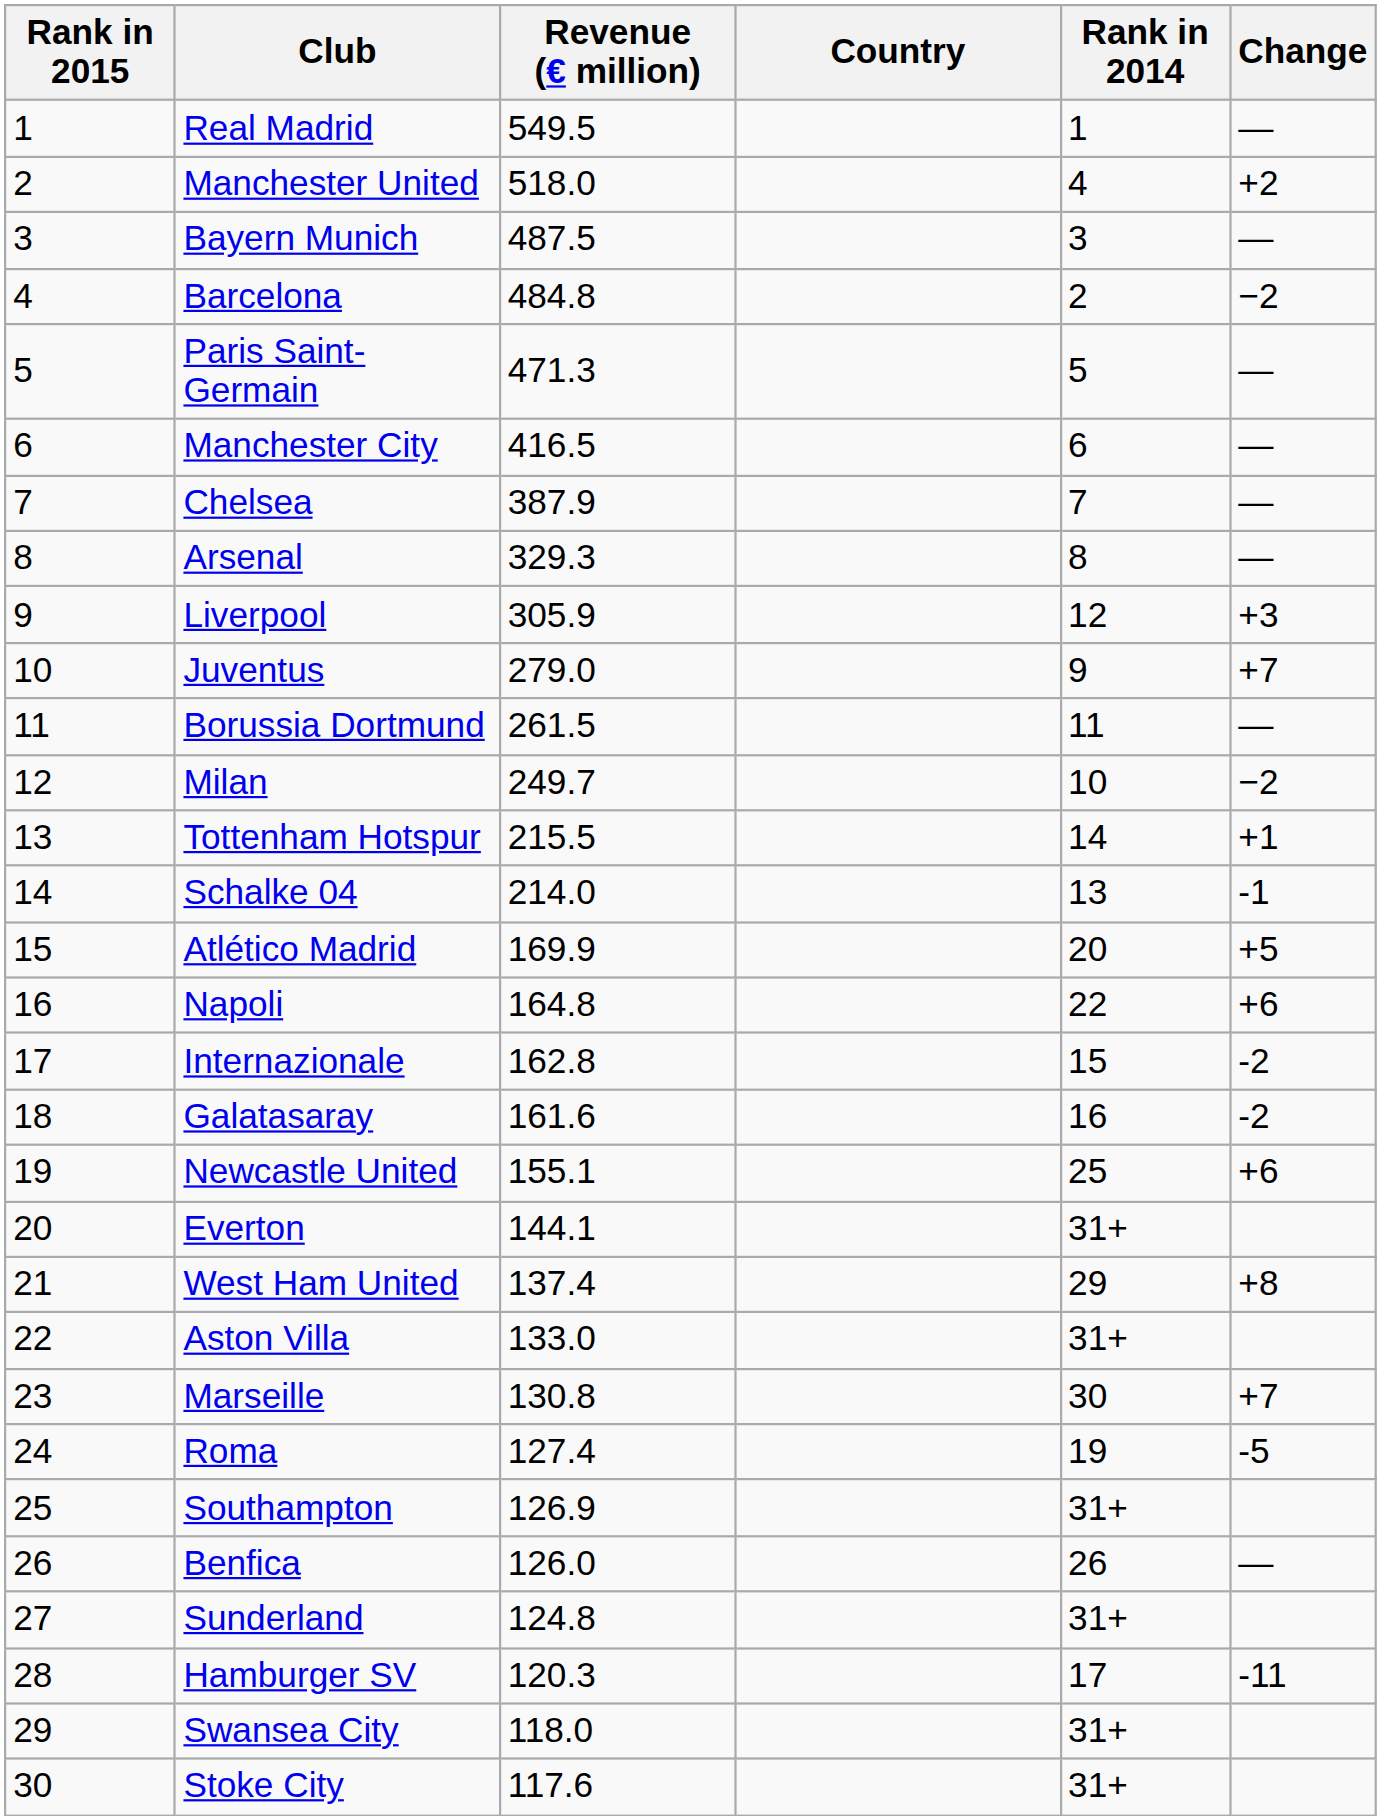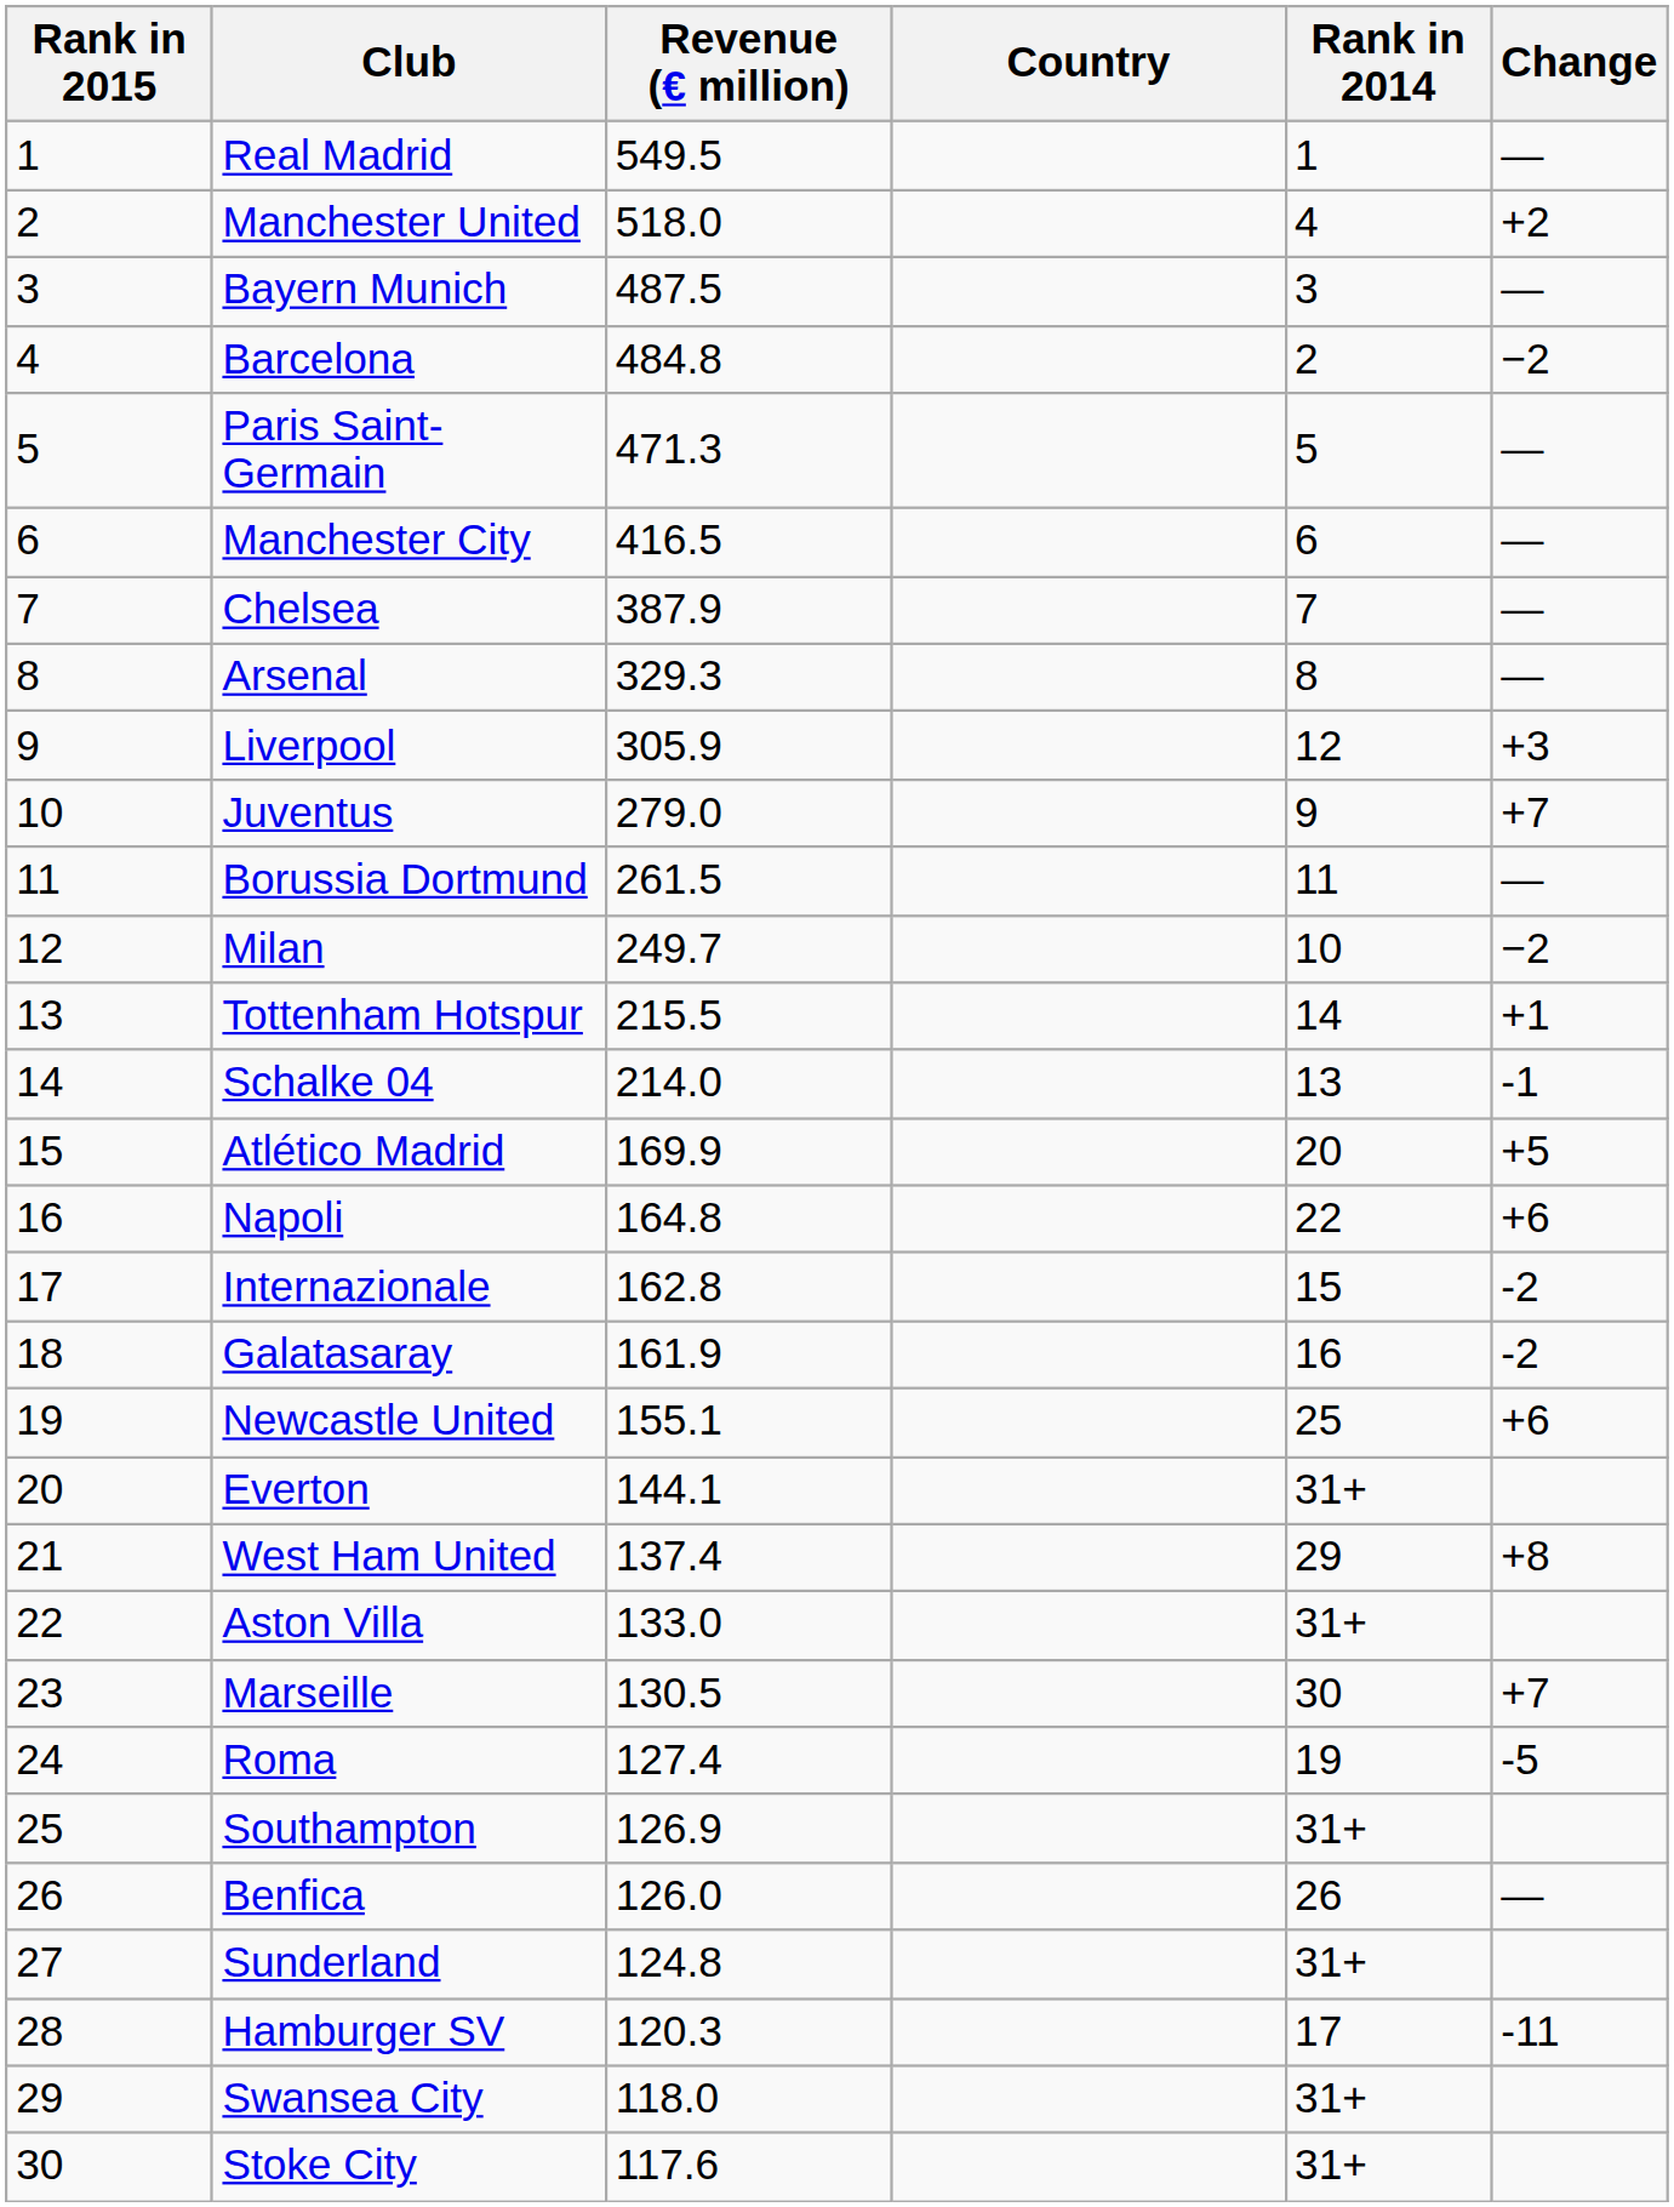 <table class="wikitable sortable">
 <tr>
 <th scope="col" width=70>Rank in<br>2015</th>
 <th scope="col" width=140>Club</th>
 <th scope="col" width=100>Revenue <br>(<a href='#'>€</a> million)</th>
 <th scope="col" width=140>Country</th>
 <th scope="col" width=70>Rank in<br>2014</th>
 <th scope="col" width=50>Change</th>
 </tr>
 <tr>
 <td>1</td>
 <td><a href='#'>Real Madrid</a></td>
 <td>549.5</td>
 <td></td>
 <td>1</td>
 <td> —</td>
 </tr>
 <tr>
 <td>2</td>
 <td><a href='#'>Manchester United</a></td>
 <td>518.0</td>
 <td></td>
 <td>4</td>
 <td> +2</td>
 </tr>
 <tr>
 <td>3</td>
 <td><a href='#'>Bayern Munich</a></td>
 <td>487.5</td>
 <td></td>
 <td>3</td>
 <td> —</td>
 </tr>
 <tr>
 <td>4</td>
 <td><a href='#'>Barcelona</a></td>
 <td>484.8</td>
 <td></td>
 <td>2</td>
 <td> −2</td>
 </tr>
 <tr>
 <td>5</td>
 <td><a href='#'>Paris Saint-Germain</a></td>
 <td>471.3</td>
 <td></td>
 <td>5</td>
 <td> —</td>
 </tr>
 <tr>
 <td>6</td>
 <td><a href='#'>Manchester City</a></td>
 <td>416.5</td>
 <td></td>
 <td>6</td>
 <td> —</td>
 </tr>
 <tr>
 <td>7</td>
 <td><a href='#'>Chelsea</a></td>
 <td>387.9</td>
 <td></td>
 <td>7</td>
 <td> —</td>
 </tr>
 <tr>
 <td>8</td>
 <td><a href='#'>Arsenal</a></td>
 <td>329.3</td>
 <td></td>
 <td>8</td>
 <td> —</td>
 </tr>
 <tr>
 <td>9</td>
 <td><a href='#'>Liverpool</a></td>
 <td>305.9</td>
 <td></td>
 <td>12</td>
 <td> +3</td>
 </tr>
 <tr>
 <td>10</td>
 <td><a href='#'>Juventus</a></td>
 <td>279.0</td>
 <td></td>
 <td>9</td>
 <td> +7</td>
 </tr>
 <tr>
 <td>11</td>
 <td><a href='#'>Borussia Dortmund</a></td>
 <td>261.5</td>
 <td></td>
 <td>11</td>
 <td> —</td>
 </tr>
 <tr>
 <td>12</td>
 <td><a href='#'>Milan</a></td>
 <td>249.7</td>
 <td></td>
 <td>10</td>
 <td> −2</td>
 </tr>
 <tr>
 <td>13</td>
 <td><a href='#'>Tottenham Hotspur</a></td>
 <td>215.5</td>
 <td></td>
 <td>14</td>
 <td> +1</td>
 </tr>
 <tr>
 <td>14</td>
 <td><a href='#'>Schalke 04</a></td>
 <td>214.0</td>
 <td></td>
 <td>13</td>
 <td> -1</td>
 </tr>
 <tr>
 <td>15</td>
 <td><a href='#'>Atlético Madrid</a></td>
 <td>169.9</td>
 <td></td>
 <td>20</td>
 <td> +5</td>
 </tr>
 <tr>
 <td>16</td>
 <td><a href='#'>Napoli</a></td>
 <td>164.8</td>
 <td></td>
 <td>22</td>
 <td> +6</td>
 </tr>
 <tr>
 <td>17</td>
 <td><a href='#'>Internazionale</a></td>
 <td>162.8</td>
 <td></td>
 <td>15</td>
 <td> -2</td>
 </tr>
 <tr>
 <td>18</td>
 <td><a href='#'>Galatasaray</a></td>
-<td>161.6</td>
+<td>161.9</td>
 <td></td>
 <td>16</td>
 <td> -2</td>
 </tr>
 <tr>
 <td>19</td>
 <td><a href='#'>Newcastle United</a></td>
 <td>155.1</td>
 <td></td>
 <td>25</td>
 <td> +6</td>
 </tr>
 <tr>
 <td>20</td>
 <td><a href='#'>Everton</a></td>
 <td>144.1</td>
 <td></td>
 <td>31+</td>
 <td></td>
 </tr>
 <tr>
 <td>21</td>
 <td><a href='#'>West Ham United</a></td>
 <td>137.4</td>
 <td></td>
 <td>29</td>
 <td> +8</td>
 </tr>
 <tr>
 <td>22</td>
 <td><a href='#'>Aston Villa</a></td>
 <td>133.0</td>
 <td></td>
 <td>31+</td>
 <td></td>
 </tr>
 <tr>
 <td>23</td>
 <td><a href='#'>Marseille</a></td>
-<td>130.8</td>
+<td>130.5</td>
 <td></td>
 <td>30</td>
 <td> +7</td>
 </tr>
 <tr>
 <td>24</td>
 <td><a href='#'>Roma</a></td>
 <td>127.4</td>
 <td></td>
 <td>19</td>
 <td> -5</td>
 </tr>
 <tr>
 <td>25</td>
 <td><a href='#'>Southampton</a></td>
 <td>126.9</td>
 <td></td>
 <td>31+</td>
 <td></td>
 </tr>
 <tr>
 <td>26</td>
 <td><a href='#'>Benfica</a></td>
 <td>126.0</td>
 <td></td>
 <td>26</td>
 <td> —</td>
 </tr>
 <tr>
 <td>27</td>
 <td><a href='#'>Sunderland</a></td>
 <td>124.8</td>
 <td></td>
 <td>31+</td>
 <td></td>
 </tr>
 <tr>
 <td>28</td>
 <td><a href='#'>Hamburger SV</a></td>
 <td>120.3</td>
 <td></td>
 <td>17</td>
 <td> -11</td>
 </tr>
 <tr>
 <td>29</td>
 <td><a href='#'>Swansea City</a></td>
 <td>118.0</td>
 <td></td>
 <td>31+</td>
 <td></td>
 </tr>
 <tr>
 <td>30</td>
 <td><a href='#'>Stoke City</a></td>
 <td>117.6</td>
 <td></td>
 <td>31+</td>
 <td></td>
 </tr>
 </table>
